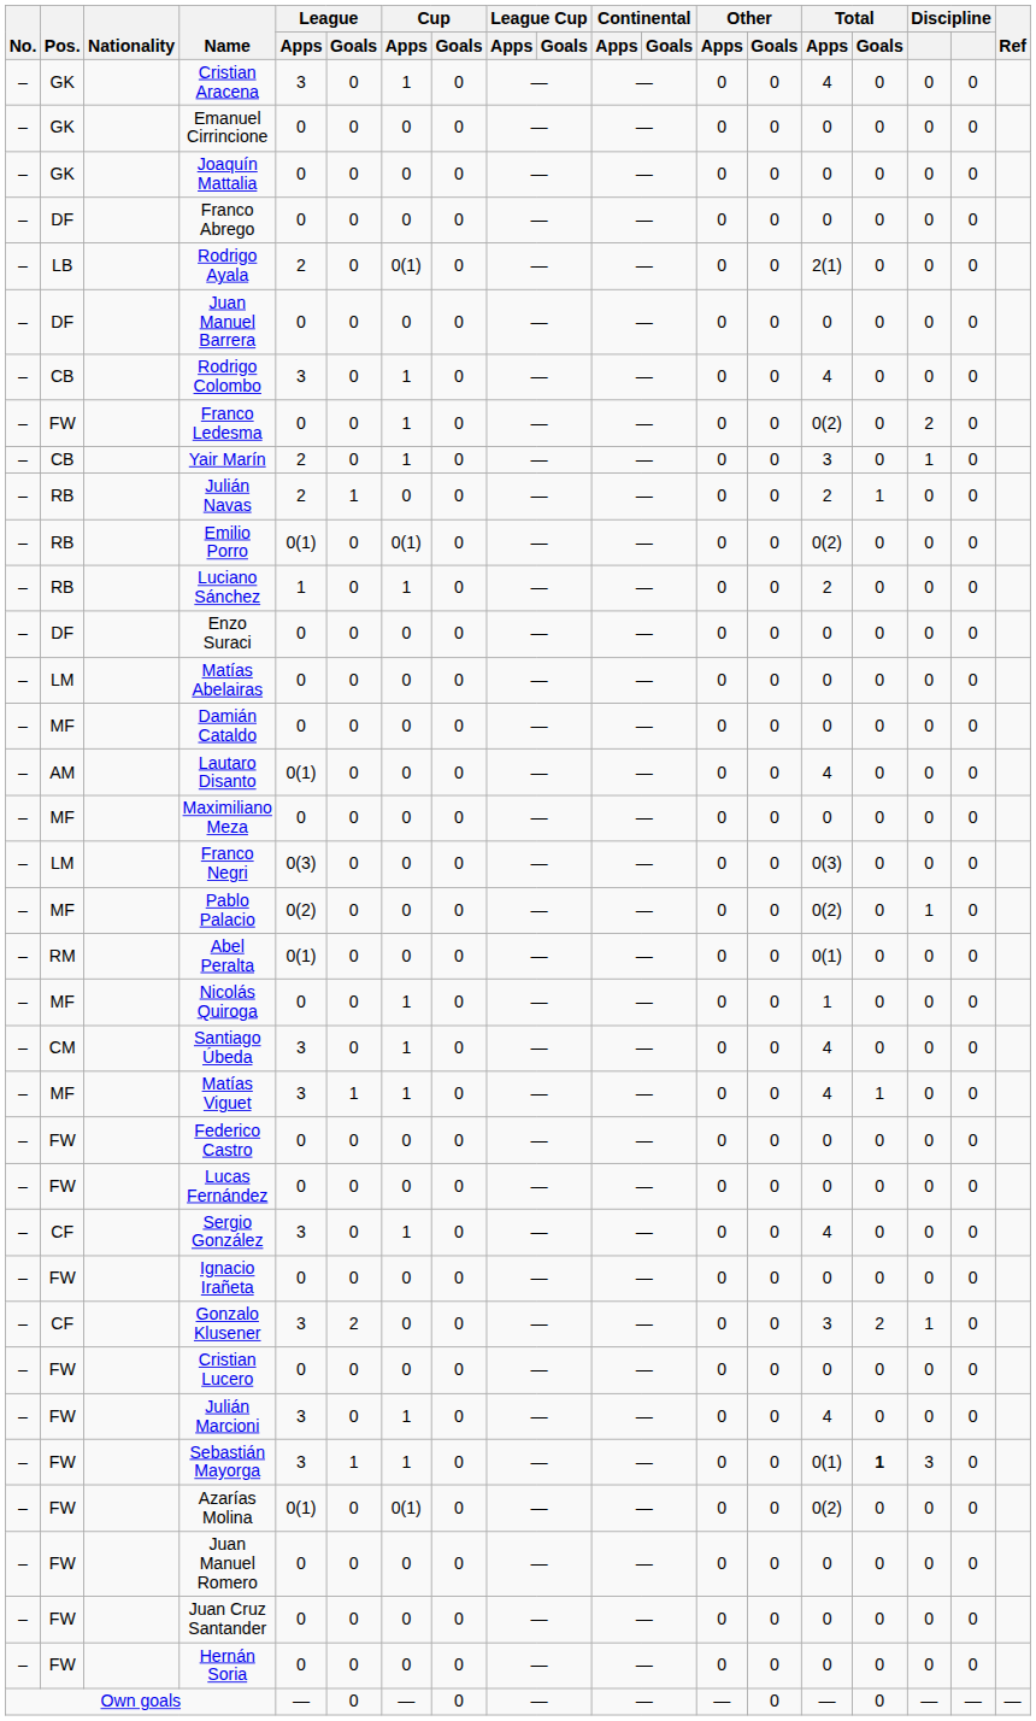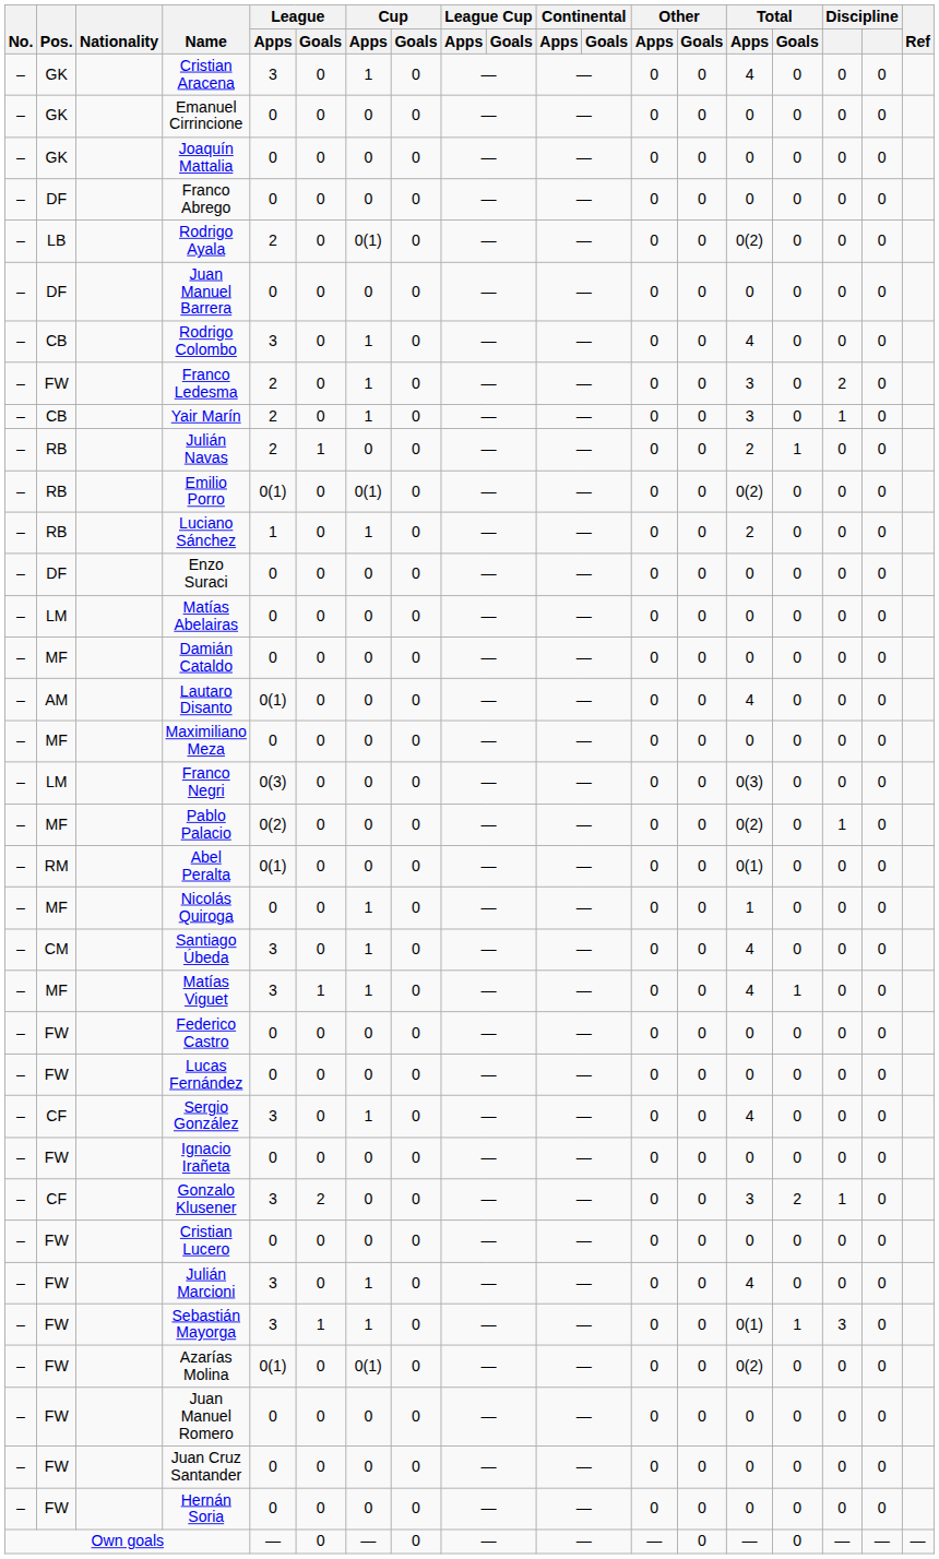 <table class="wikitable" style="text-align:center">
 <tr>
 <th rowspan="2" valign="bottom">No.</th>
 <th rowspan="2" valign="bottom">Pos.</th>
 <th rowspan="2" valign="bottom">Nationality</th>
 <th rowspan="2" valign="bottom" width="200">Name</th>
 <th colspan="2" width="85">League</th>
 <th colspan="2" width="85">Cup</th>
 <th colspan="2" width="85">League Cup</th>
 <th colspan="2" width="85">Continental</th>
 <th colspan="2" width="85">Other</th>
 <th colspan="2" width="85">Total</th>
 <th colspan="2" width="85">Discipline</th>
 <th rowspan="2" valign="bottom">Ref</th>
 </tr>
 <tr>
 <th>Apps</th>
 <th>Goals</th>
 <th>Apps</th>
 <th>Goals</th>
 <th>Apps</th>
 <th>Goals</th>
 <th>Apps</th>
 <th>Goals</th>
 <th>Apps</th>
 <th>Goals</th>
 <th>Apps</th>
 <th>Goals</th>
 <th></th>
 <th></th>
 </tr>
 <tr>
 <td align="center">–</td>
 <td align="center">GK</td>
 <td align="center"></td>
 <td align="center"><a href='#'>Cristian Aracena</a></td>
 <td>3</td>
 <td>0</td>
 <td>1</td>
 <td>0</td>
 <td colspan="2">—</td>
 <td colspan="2">—</td>
 <td>0</td>
 <td>0</td>
 <td>4</td>
 <td>0</td>
 <td>0</td>
 <td>0</td>
 <td></td>
 </tr>
 <tr>
 <td align="center">–</td>
 <td align="center">GK</td>
 <td align="center"></td>
 <td align="center">Emanuel Cirrincione</td>
 <td>0</td>
 <td>0</td>
 <td>0</td>
 <td>0</td>
 <td colspan="2">—</td>
 <td colspan="2">—</td>
 <td>0</td>
 <td>0</td>
 <td>0</td>
 <td>0</td>
 <td>0</td>
 <td>0</td>
 <td></td>
 </tr>
 <tr>
 <td align="center">–</td>
 <td align="center">GK</td>
 <td align="center"></td>
 <td align="center"><a href='#'>Joaquín Mattalia</a></td>
 <td>0</td>
 <td>0</td>
 <td>0</td>
 <td>0</td>
 <td colspan="2">—</td>
 <td colspan="2">—</td>
 <td>0</td>
 <td>0</td>
 <td>0</td>
 <td>0</td>
 <td>0</td>
 <td>0</td>
 <td></td>
 </tr>
 <tr>
 <td align="center">–</td>
 <td align="center">DF</td>
 <td align="center"></td>
 <td align="center">Franco Abrego</td>
 <td>0</td>
 <td>0</td>
 <td>0</td>
 <td>0</td>
 <td colspan="2">—</td>
 <td colspan="2">—</td>
 <td>0</td>
 <td>0</td>
 <td>0</td>
 <td>0</td>
 <td>0</td>
 <td>0</td>
 <td></td>
 </tr>
 <tr>
 <td align="center">–</td>
 <td align="center">LB</td>
 <td align="center"></td>
 <td align="center"><a href='#'>Rodrigo Ayala</a></td>
 <td>2</td>
 <td>0</td>
 <td>0(1)</td>
 <td>0</td>
 <td colspan="2">—</td>
 <td colspan="2">—</td>
 <td>0</td>
 <td>0</td>
-<td>2(1)</td>
+<td>0(2)</td>
 <td>0</td>
 <td>0</td>
 <td>0</td>
 <td></td>
 </tr>
 <tr>
 <td align="center">–</td>
 <td align="center">DF</td>
 <td align="center"></td>
 <td align="center"><a href='#'>Juan Manuel Barrera</a></td>
 <td>0</td>
 <td>0</td>
 <td>0</td>
 <td>0</td>
 <td colspan="2">—</td>
 <td colspan="2">—</td>
 <td>0</td>
 <td>0</td>
 <td>0</td>
 <td>0</td>
 <td>0</td>
 <td>0</td>
 <td></td>
 </tr>
 <tr>
 <td align="center">–</td>
 <td align="center">CB</td>
 <td align="center"></td>
 <td align="center"><a href='#'>Rodrigo Colombo</a></td>
 <td>3</td>
 <td>0</td>
 <td>1</td>
 <td>0</td>
 <td colspan="2">—</td>
 <td colspan="2">—</td>
 <td>0</td>
 <td>0</td>
 <td>4</td>
 <td>0</td>
 <td>0</td>
 <td>0</td>
 <td></td>
 </tr>
 <tr>
 <td align="center">–</td>
 <td align="center">FW</td>
 <td align="center"></td>
 <td align="center"><a href='#'>Franco Ledesma</a></td>
-<td>0</td>
+<td>2</td>
 <td>0</td>
 <td>1</td>
 <td>0</td>
 <td colspan="2">—</td>
 <td colspan="2">—</td>
 <td>0</td>
 <td>0</td>
-<td>0(2)</td>
+<td>3</td>
 <td>0</td>
 <td>2</td>
 <td>0</td>
 <td></td>
 </tr>
 <tr>
 <td align="center">–</td>
 <td align="center">CB</td>
 <td align="center"></td>
 <td align="center"><a href='#'>Yair Marín</a></td>
 <td>2</td>
 <td>0</td>
 <td>1</td>
 <td>0</td>
 <td colspan="2">—</td>
 <td colspan="2">—</td>
 <td>0</td>
 <td>0</td>
 <td>3</td>
 <td>0</td>
 <td>1</td>
 <td>0</td>
 <td></td>
 </tr>
 <tr>
 <td align="center">–</td>
 <td align="center">RB</td>
 <td align="center"></td>
 <td align="center"><a href='#'>Julián Navas</a></td>
 <td>2</td>
 <td>1</td>
 <td>0</td>
 <td>0</td>
 <td colspan="2">—</td>
 <td colspan="2">—</td>
 <td>0</td>
 <td>0</td>
 <td>2</td>
 <td>1</td>
 <td>0</td>
 <td>0</td>
 <td></td>
 </tr>
 <tr>
 <td align="center">–</td>
 <td align="center">RB</td>
 <td align="center"></td>
 <td align="center"><a href='#'>Emilio Porro</a></td>
 <td>0(1)</td>
 <td>0</td>
 <td>0(1)</td>
 <td>0</td>
 <td colspan="2">—</td>
 <td colspan="2">—</td>
 <td>0</td>
 <td>0</td>
 <td>0(2)</td>
 <td>0</td>
 <td>0</td>
 <td>0</td>
 <td></td>
 </tr>
 <tr>
 <td align="center">–</td>
 <td align="center">RB</td>
 <td align="center"></td>
 <td align="center"><a href='#'>Luciano Sánchez</a></td>
 <td>1</td>
 <td>0</td>
 <td>1</td>
 <td>0</td>
 <td colspan="2">—</td>
 <td colspan="2">—</td>
 <td>0</td>
 <td>0</td>
 <td>2</td>
 <td>0</td>
 <td>0</td>
 <td>0</td>
 <td></td>
 </tr>
 <tr>
 <td align="center">–</td>
 <td align="center">DF</td>
 <td align="center"></td>
 <td align="center">Enzo Suraci</td>
 <td>0</td>
 <td>0</td>
 <td>0</td>
 <td>0</td>
 <td colspan="2">—</td>
 <td colspan="2">—</td>
 <td>0</td>
 <td>0</td>
 <td>0</td>
 <td>0</td>
 <td>0</td>
 <td>0</td>
 <td></td>
 </tr>
 <tr>
 <td align="center">–</td>
 <td align="center">LM</td>
 <td align="center"></td>
 <td align="center"><a href='#'>Matías Abelairas</a></td>
 <td>0</td>
 <td>0</td>
 <td>0</td>
 <td>0</td>
 <td colspan="2">—</td>
 <td colspan="2">—</td>
 <td>0</td>
 <td>0</td>
 <td>0</td>
 <td>0</td>
 <td>0</td>
 <td>0</td>
 <td></td>
 </tr>
 <tr>
 <td align="center">–</td>
 <td align="center">MF</td>
 <td align="center"></td>
 <td align="center"><a href='#'>Damián Cataldo</a></td>
 <td>0</td>
 <td>0</td>
 <td>0</td>
 <td>0</td>
 <td colspan="2">—</td>
 <td colspan="2">—</td>
 <td>0</td>
 <td>0</td>
 <td>0</td>
 <td>0</td>
 <td>0</td>
 <td>0</td>
 <td></td>
 </tr>
 <tr>
 <td align="center">–</td>
 <td align="center">AM</td>
 <td align="center"></td>
 <td align="center"><a href='#'>Lautaro Disanto</a></td>
 <td>0(1)</td>
 <td>0</td>
 <td>0</td>
 <td>0</td>
 <td colspan="2">—</td>
 <td colspan="2">—</td>
 <td>0</td>
 <td>0</td>
 <td>4</td>
 <td>0</td>
 <td>0</td>
 <td>0</td>
 <td></td>
 </tr>
 <tr>
 <td align="center">–</td>
 <td align="center">MF</td>
 <td align="center"></td>
 <td align="center"><a href='#'>Maximiliano Meza</a></td>
 <td>0</td>
 <td>0</td>
 <td>0</td>
 <td>0</td>
 <td colspan="2">—</td>
 <td colspan="2">—</td>
 <td>0</td>
 <td>0</td>
 <td>0</td>
 <td>0</td>
 <td>0</td>
 <td>0</td>
 <td></td>
 </tr>
 <tr>
 <td align="center">–</td>
 <td align="center">LM</td>
 <td align="center"></td>
 <td align="center"><a href='#'>Franco Negri</a></td>
 <td>0(3)</td>
 <td>0</td>
 <td>0</td>
 <td>0</td>
 <td colspan="2">—</td>
 <td colspan="2">—</td>
 <td>0</td>
 <td>0</td>
 <td>0(3)</td>
 <td>0</td>
 <td>0</td>
 <td>0</td>
 <td></td>
 </tr>
 <tr>
 <td align="center">–</td>
 <td align="center">MF</td>
 <td align="center"></td>
 <td align="center"><a href='#'>Pablo Palacio</a></td>
 <td>0(2)</td>
 <td>0</td>
 <td>0</td>
 <td>0</td>
 <td colspan="2">—</td>
 <td colspan="2">—</td>
 <td>0</td>
 <td>0</td>
 <td>0(2)</td>
 <td>0</td>
 <td>1</td>
 <td>0</td>
 <td></td>
 </tr>
 <tr>
 <td align="center">–</td>
 <td align="center">RM</td>
 <td align="center"></td>
 <td align="center"><a href='#'>Abel Peralta</a></td>
 <td>0(1)</td>
 <td>0</td>
 <td>0</td>
 <td>0</td>
 <td colspan="2">—</td>
 <td colspan="2">—</td>
 <td>0</td>
 <td>0</td>
 <td>0(1)</td>
 <td>0</td>
 <td>0</td>
 <td>0</td>
 <td></td>
 </tr>
 <tr>
 <td align="center">–</td>
 <td align="center">MF</td>
 <td align="center"></td>
 <td align="center"><a href='#'>Nicolás Quiroga</a></td>
 <td>0</td>
 <td>0</td>
 <td>1</td>
 <td>0</td>
 <td colspan="2">—</td>
 <td colspan="2">—</td>
 <td>0</td>
 <td>0</td>
 <td>1</td>
 <td>0</td>
 <td>0</td>
 <td>0</td>
 <td></td>
 </tr>
 <tr>
 <td align="center">–</td>
 <td align="center">CM</td>
 <td align="center"></td>
 <td align="center"><a href='#'>Santiago Úbeda</a></td>
 <td>3</td>
 <td>0</td>
 <td>1</td>
 <td>0</td>
 <td colspan="2">—</td>
 <td colspan="2">—</td>
 <td>0</td>
 <td>0</td>
 <td>4</td>
 <td>0</td>
 <td>0</td>
 <td>0</td>
 <td></td>
 </tr>
 <tr>
 <td align="center">–</td>
 <td align="center">MF</td>
 <td align="center"></td>
 <td align="center"><a href='#'>Matías Viguet</a></td>
 <td>3</td>
 <td>1</td>
 <td>1</td>
 <td>0</td>
 <td colspan="2">—</td>
 <td colspan="2">—</td>
 <td>0</td>
 <td>0</td>
 <td>4</td>
 <td>1</td>
 <td>0</td>
 <td>0</td>
 <td></td>
 </tr>
 <tr>
 <td align="center">–</td>
 <td align="center">FW</td>
 <td align="center"></td>
 <td align="center"><a href='#'>Federico Castro</a></td>
 <td>0</td>
 <td>0</td>
 <td>0</td>
 <td>0</td>
 <td colspan="2">—</td>
 <td colspan="2">—</td>
 <td>0</td>
 <td>0</td>
 <td>0</td>
 <td>0</td>
 <td>0</td>
 <td>0</td>
 <td></td>
 </tr>
 <tr>
 <td align="center">–</td>
 <td align="center">FW</td>
 <td align="center"></td>
 <td align="center"><a href='#'>Lucas Fernández</a></td>
 <td>0</td>
 <td>0</td>
 <td>0</td>
 <td>0</td>
 <td colspan="2">—</td>
 <td colspan="2">—</td>
 <td>0</td>
 <td>0</td>
 <td>0</td>
 <td>0</td>
 <td>0</td>
 <td>0</td>
 <td></td>
 </tr>
 <tr>
 <td align="center">–</td>
 <td align="center">CF</td>
 <td align="center"></td>
 <td align="center"><a href='#'>Sergio González</a></td>
 <td>3</td>
 <td>0</td>
 <td>1</td>
 <td>0</td>
 <td colspan="2">—</td>
 <td colspan="2">—</td>
 <td>0</td>
 <td>0</td>
 <td>4</td>
 <td>0</td>
 <td>0</td>
 <td>0</td>
 <td></td>
 </tr>
 <tr>
 <td align="center">–</td>
 <td align="center">FW</td>
 <td align="center"></td>
 <td align="center"><a href='#'>Ignacio Irañeta</a></td>
 <td>0</td>
 <td>0</td>
 <td>0</td>
 <td>0</td>
 <td colspan="2">—</td>
 <td colspan="2">—</td>
 <td>0</td>
 <td>0</td>
 <td>0</td>
 <td>0</td>
 <td>0</td>
 <td>0</td>
 <td></td>
 </tr>
 <tr>
 <td align="center">–</td>
 <td align="center">CF</td>
 <td align="center"></td>
 <td align="center"><a href='#'>Gonzalo Klusener</a></td>
 <td>3</td>
 <td>2</td>
 <td>0</td>
 <td>0</td>
 <td colspan="2">—</td>
 <td colspan="2">—</td>
 <td>0</td>
 <td>0</td>
 <td>3</td>
 <td>2</td>
 <td>1</td>
 <td>0</td>
 <td></td>
 </tr>
 <tr>
 <td align="center">–</td>
 <td align="center">FW</td>
 <td align="center"></td>
 <td align="center"><a href='#'>Cristian Lucero</a></td>
 <td>0</td>
 <td>0</td>
 <td>0</td>
 <td>0</td>
 <td colspan="2">—</td>
 <td colspan="2">—</td>
 <td>0</td>
 <td>0</td>
 <td>0</td>
 <td>0</td>
 <td>0</td>
 <td>0</td>
 <td></td>
 </tr>
 <tr>
 <td align="center">–</td>
 <td align="center">FW</td>
 <td align="center"></td>
 <td align="center"><a href='#'>Julián Marcioni</a></td>
 <td>3</td>
 <td>0</td>
 <td>1</td>
 <td>0</td>
 <td colspan="2">—</td>
 <td colspan="2">—</td>
 <td>0</td>
 <td>0</td>
 <td>4</td>
 <td>0</td>
 <td>0</td>
 <td>0</td>
 <td></td>
 </tr>
 <tr>
 <td align="center">–</td>
 <td align="center">FW</td>
 <td align="center"></td>
 <td align="center"><a href='#'>Sebastián Mayorga</a></td>
 <td>3</td>
 <td>1</td>
 <td>1</td>
 <td>0</td>
 <td colspan="2">—</td>
 <td colspan="2">—</td>
 <td>0</td>
 <td>0</td>
 <td>0(1)</td>
-<td><strong>1</strong></td>
+<td>1</td>
 <td>3</td>
 <td>0</td>
 <td></td>
 </tr>
 <tr>
 <td align="center">–</td>
 <td align="center">FW</td>
 <td align="center"></td>
 <td align="center">Azarías Molina</td>
 <td>0(1)</td>
 <td>0</td>
 <td>0(1)</td>
 <td>0</td>
 <td colspan="2">—</td>
 <td colspan="2">—</td>
 <td>0</td>
 <td>0</td>
 <td>0(2)</td>
 <td>0</td>
 <td>0</td>
 <td>0</td>
 <td></td>
 </tr>
 <tr>
 <td align="center">–</td>
 <td align="center">FW</td>
 <td align="center"></td>
 <td align="center">Juan Manuel Romero</td>
 <td>0</td>
 <td>0</td>
 <td>0</td>
 <td>0</td>
 <td colspan="2">—</td>
 <td colspan="2">—</td>
 <td>0</td>
 <td>0</td>
 <td>0</td>
 <td>0</td>
 <td>0</td>
 <td>0</td>
 <td></td>
 </tr>
 <tr>
 <td align="center">–</td>
 <td align="center">FW</td>
 <td align="center"></td>
 <td align="center">Juan Cruz Santander</td>
 <td>0</td>
 <td>0</td>
 <td>0</td>
 <td>0</td>
 <td colspan="2">—</td>
 <td colspan="2">—</td>
 <td>0</td>
 <td>0</td>
 <td>0</td>
 <td>0</td>
 <td>0</td>
 <td>0</td>
 <td></td>
 </tr>
 <tr>
 <td align="center">–</td>
 <td align="center">FW</td>
 <td align="center"></td>
 <td align="center"><a href='#'>Hernán Soria</a></td>
 <td>0</td>
 <td>0</td>
 <td>0</td>
 <td>0</td>
 <td colspan="2">—</td>
 <td colspan="2">—</td>
 <td>0</td>
 <td>0</td>
 <td>0</td>
 <td>0</td>
 <td>0</td>
 <td>0</td>
 <td></td>
 </tr>
 <tr>
 <td colspan="4" align="center"><a href='#'>Own goals</a></td>
 <td>—</td>
 <td>0</td>
 <td>—</td>
 <td>0</td>
 <td colspan="2">—</td>
 <td colspan="2">—</td>
 <td>—</td>
 <td>0</td>
 <td>—</td>
 <td>0</td>
 <td>—</td>
 <td>—</td>
 <td>—</td>
 </tr>
 </table>
